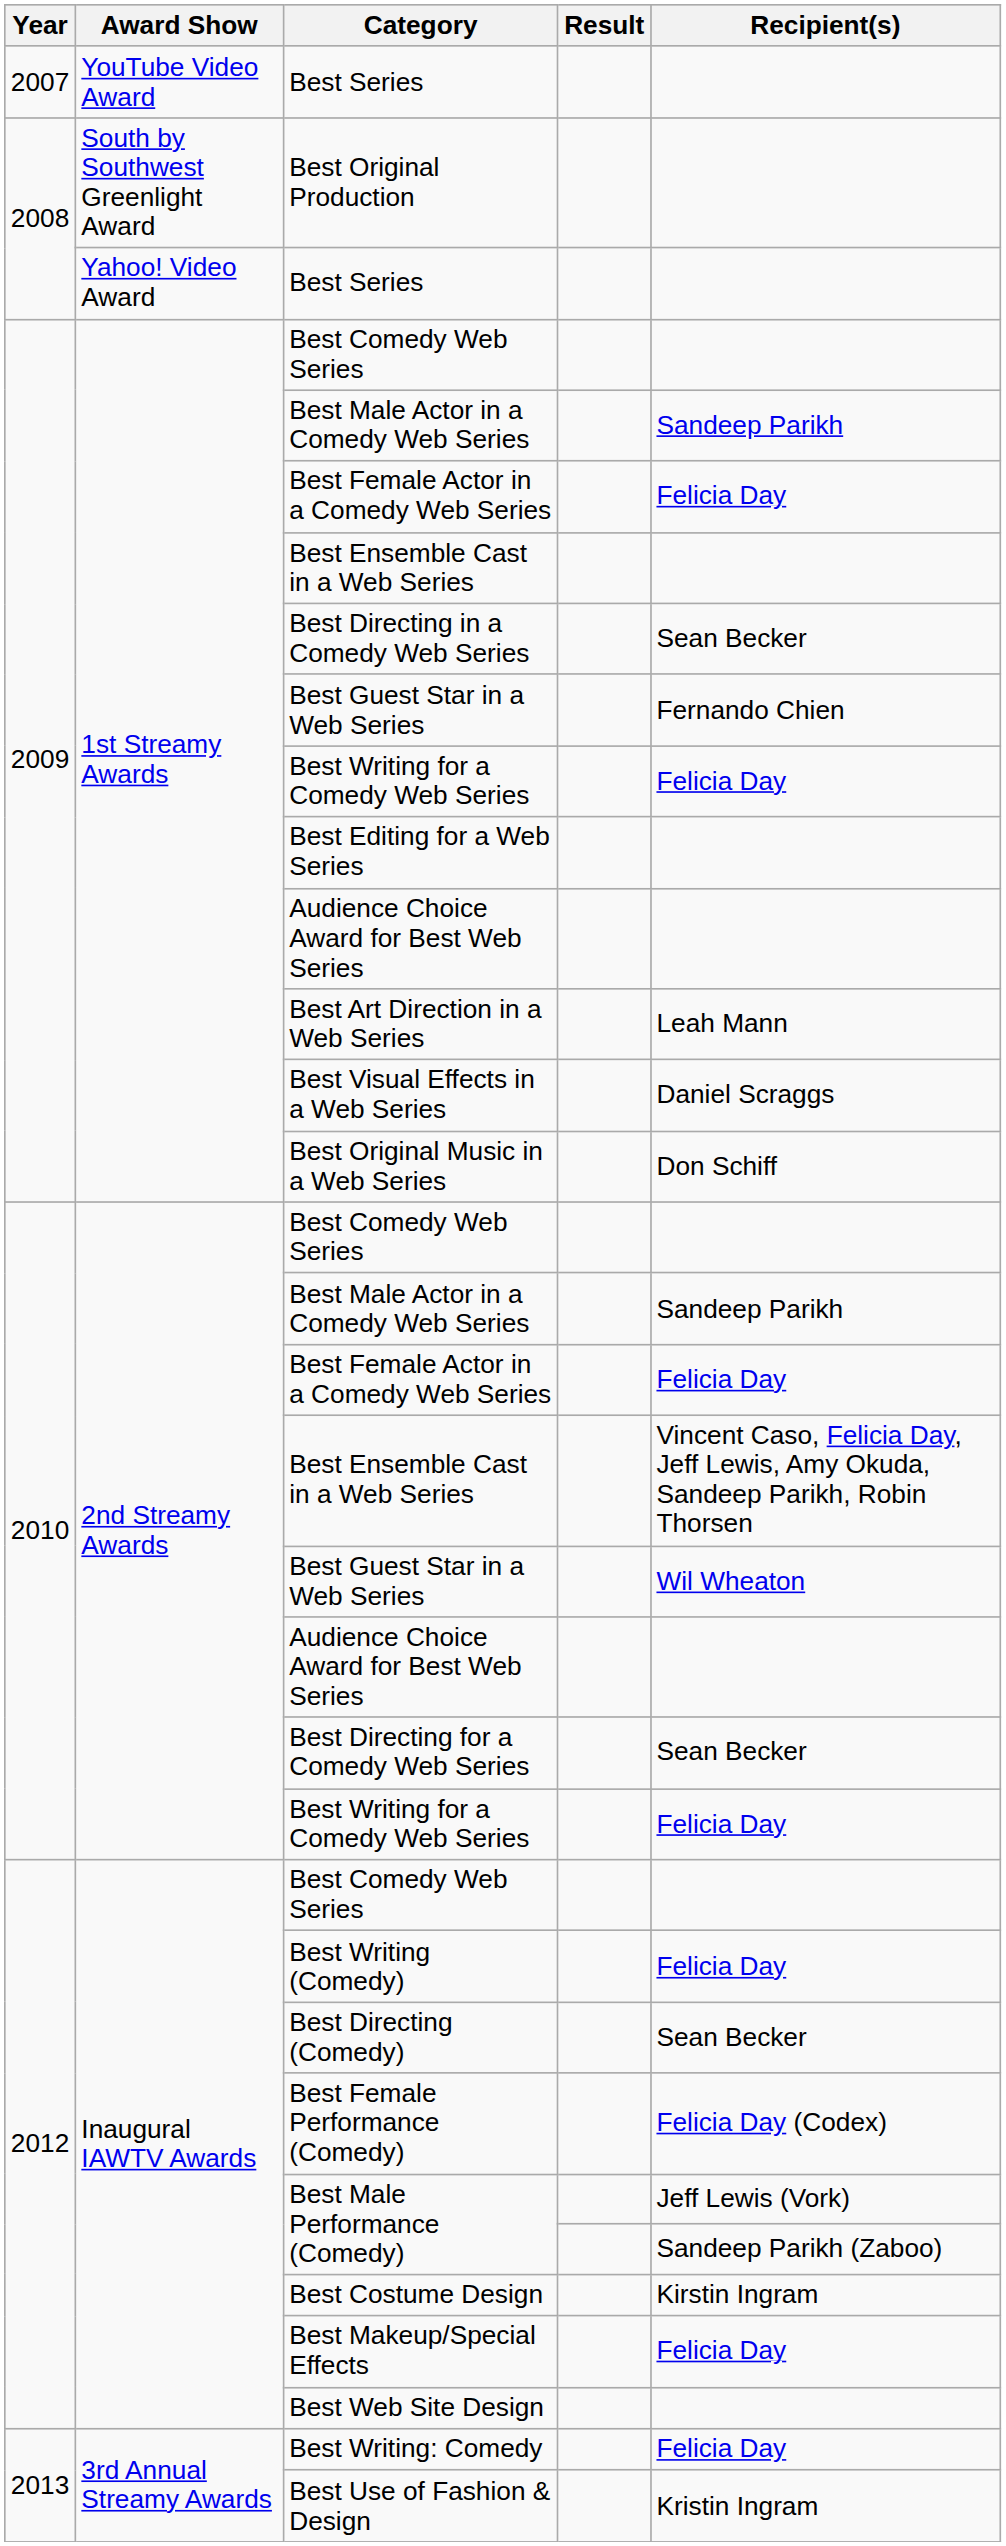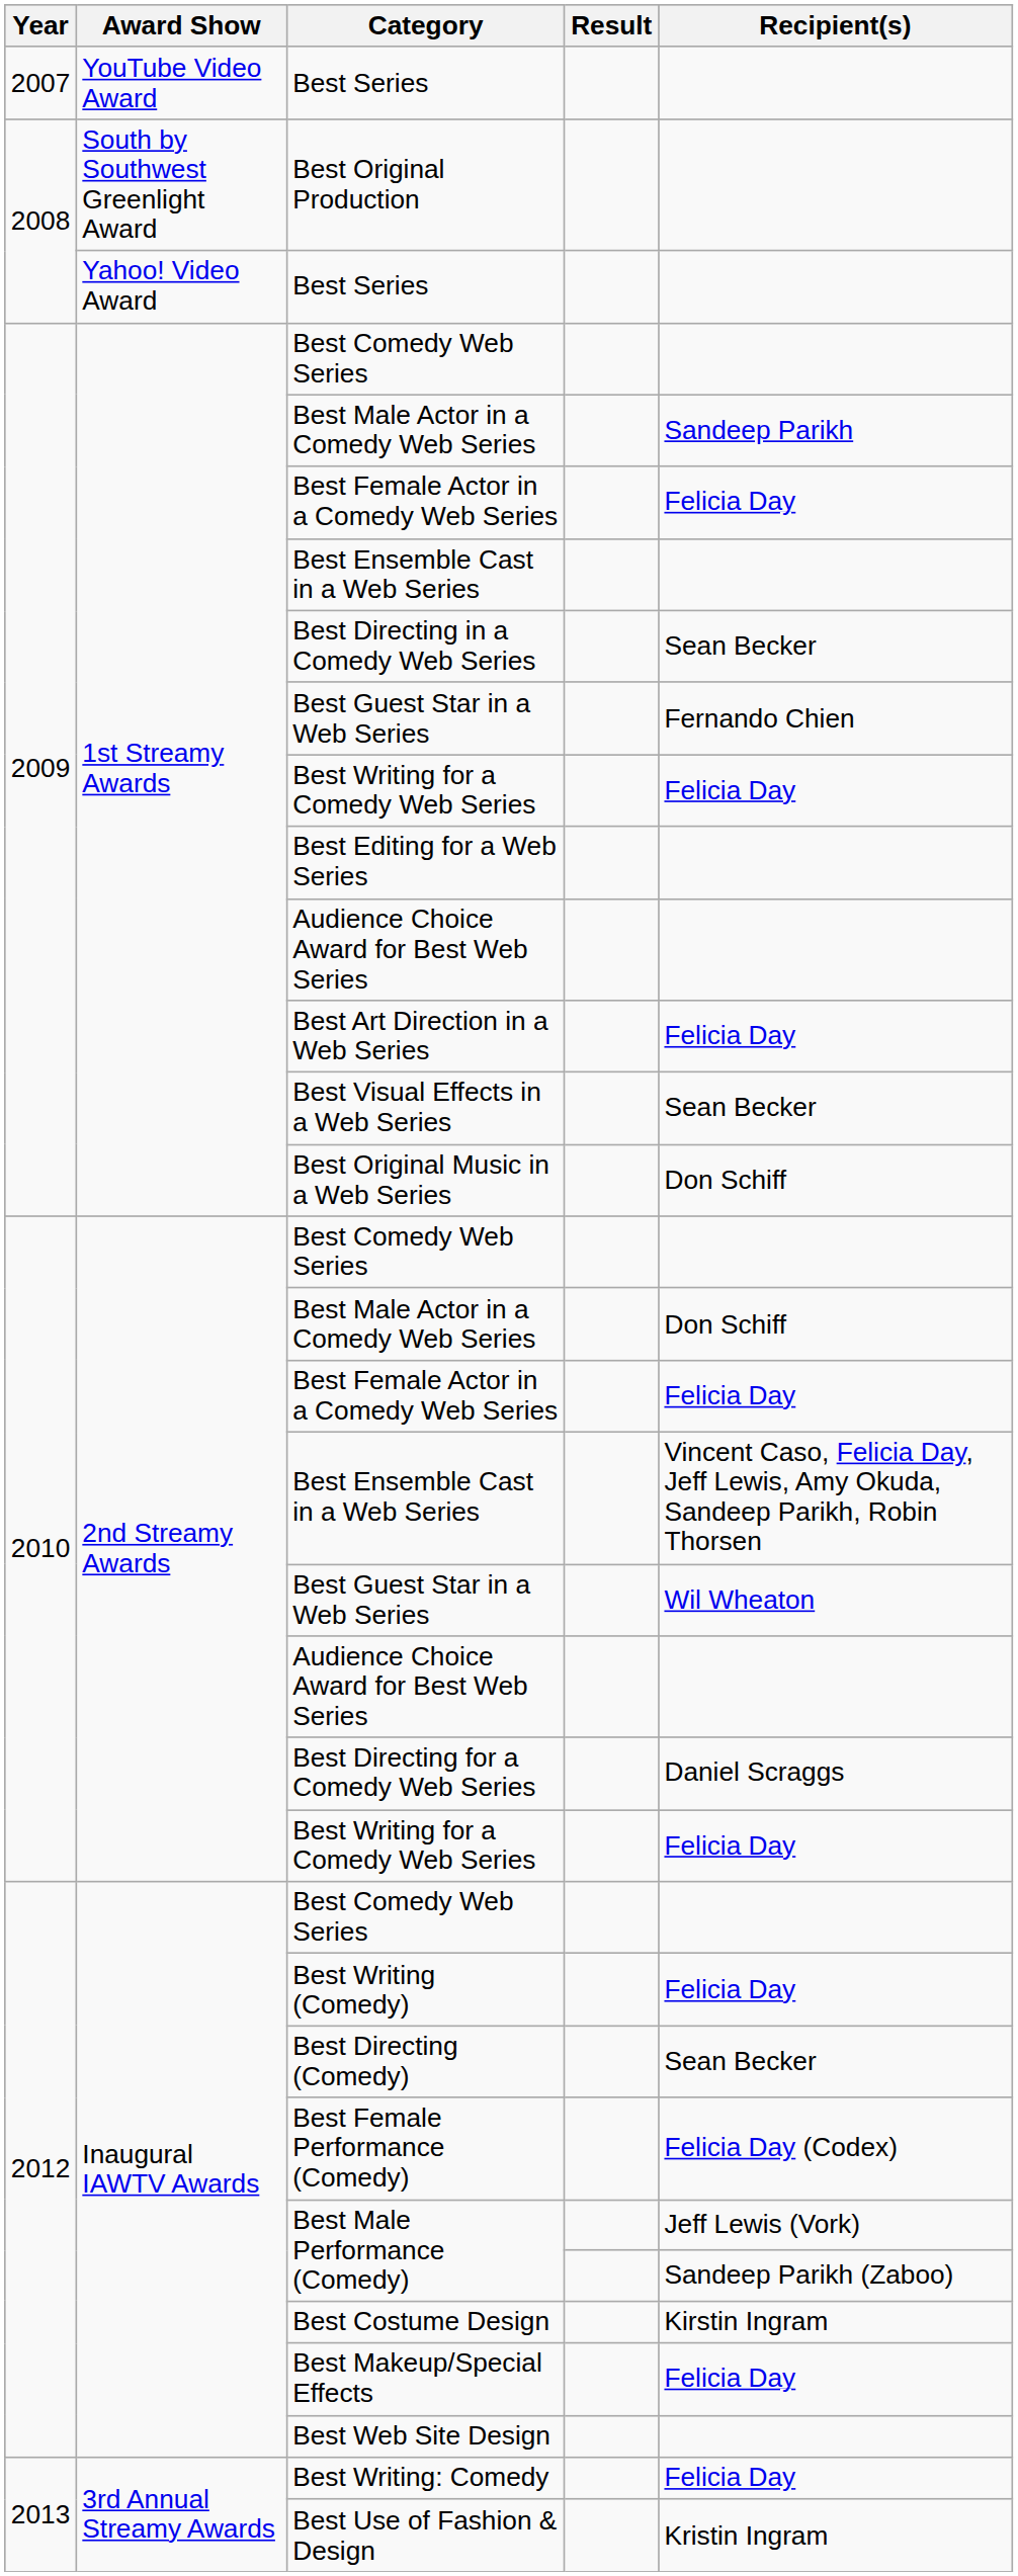 <table class="wikitable">
 <tr>
 <th>Year</th>
 <th>Award Show</th>
 <th>Category</th>
 <th>Result</th>
 <th>Recipient(s)</th>
 </tr>
 <tr>
 <td>2007</td>
 <td><a href='#'>YouTube Video Award</a></td>
 <td>Best Series</td>
 <td></td>
 <td></td>
 </tr>
 <tr>
 <td rowspan="2">2008</td>
 <td><a href='#'>South by Southwest</a> Greenlight Award</td>
 <td>Best Original Production</td>
 <td></td>
 <td></td>
 </tr>
 <tr>
 <td><a href='#'>Yahoo! Video</a> Award</td>
 <td>Best Series</td>
 <td></td>
 <td></td>
 </tr>
 <tr>
 <td rowspan="12">2009</td>
 <td rowspan="12"><a href='#'>1st Streamy Awards</a></td>
 <td>Best Comedy Web Series</td>
 <td></td>
 <td></td>
 </tr>
 <tr>
 <td>Best Male Actor in a Comedy Web Series</td>
 <td></td>
 <td><a href='#'>Sandeep Parikh</a></td>
 </tr>
 <tr>
 <td>Best Female Actor in a Comedy Web Series</td>
 <td></td>
 <td><a href='#'>Felicia Day</a></td>
 </tr>
 <tr>
 <td>Best Ensemble Cast in a Web Series</td>
 <td></td>
 <td></td>
 </tr>
 <tr>
 <td>Best Directing in a Comedy Web Series</td>
 <td></td>
 <td>Sean Becker</td>
 </tr>
 <tr>
 <td>Best Guest Star in a Web Series</td>
 <td></td>
 <td>Fernando Chien</td>
 </tr>
 <tr>
 <td>Best Writing for a Comedy Web Series</td>
 <td></td>
 <td><a href='#'>Felicia Day</a></td>
 </tr>
 <tr>
 <td>Best Editing for a Web Series</td>
 <td></td>
 <td></td>
 </tr>
 <tr>
 <td>Audience Choice Award for Best Web Series</td>
 <td></td>
 <td></td>
 </tr>
 <tr>
 <td>Best Art Direction in a Web Series</td>
 <td></td>
-<td>Leah Mann</td>
+<td><a href='#'>Felicia Day</a></td>
 </tr>
 <tr>
 <td>Best Visual Effects in a Web Series</td>
 <td></td>
-<td>Daniel Scraggs</td>
+<td>Sean Becker</td>
 </tr>
 <tr>
 <td>Best Original Music in a Web Series</td>
 <td></td>
 <td>Don Schiff</td>
 </tr>
 <tr>
 <td rowspan="8">2010</td>
 <td rowspan="8"><a href='#'>2nd Streamy Awards</a></td>
 <td>Best Comedy Web Series</td>
 <td></td>
 <td></td>
 </tr>
 <tr>
 <td>Best Male Actor in a Comedy Web Series</td>
 <td></td>
-<td>Sandeep Parikh</td>
+<td>Don Schiff</td>
 </tr>
 <tr>
 <td>Best Female Actor in a Comedy Web Series</td>
 <td></td>
 <td><a href='#'>Felicia Day</a></td>
 </tr>
 <tr>
 <td>Best Ensemble Cast in a Web Series</td>
 <td></td>
 <td>Vincent Caso, <a href='#'>Felicia Day</a>, Jeff Lewis, Amy Okuda, Sandeep Parikh, Robin Thorsen</td>
 </tr>
 <tr>
 <td>Best Guest Star in a Web Series</td>
 <td></td>
 <td><a href='#'>Wil Wheaton</a></td>
 </tr>
 <tr>
 <td>Audience Choice Award for Best Web Series</td>
 <td></td>
 <td></td>
 </tr>
 <tr>
 <td>Best Directing for a Comedy Web Series</td>
 <td></td>
-<td>Sean Becker</td>
+<td>Daniel Scraggs</td>
 </tr>
 <tr>
 <td>Best Writing for a Comedy Web Series</td>
 <td></td>
 <td><a href='#'>Felicia Day</a></td>
 </tr>
 <tr>
 <td rowspan="9">2012</td>
 <td rowspan="9">Inaugural <a href='#'>IAWTV Awards</a></td>
 <td>Best Comedy Web Series</td>
 <td></td>
 <td></td>
 </tr>
 <tr>
 <td>Best Writing (Comedy)</td>
 <td></td>
 <td><a href='#'>Felicia Day</a></td>
 </tr>
 <tr>
 <td>Best Directing (Comedy)</td>
 <td></td>
 <td>Sean Becker</td>
 </tr>
 <tr>
 <td>Best Female Performance (Comedy)</td>
 <td></td>
 <td><a href='#'>Felicia Day</a> (Codex)</td>
 </tr>
 <tr>
 <td rowspan="2">Best Male Performance (Comedy)</td>
 <td></td>
 <td>Jeff Lewis (Vork)</td>
 </tr>
 <tr>
 <td></td>
 <td>Sandeep Parikh (Zaboo)</td>
 </tr>
 <tr>
 <td>Best Costume Design</td>
 <td></td>
 <td>Kirstin Ingram</td>
 </tr>
 <tr>
 <td>Best Makeup/Special Effects</td>
 <td></td>
 <td><a href='#'>Felicia Day</a></td>
 </tr>
 <tr>
 <td>Best Web Site Design</td>
 <td></td>
 <td></td>
 </tr>
 <tr>
 <td rowspan="2">2013</td>
 <td rowspan="2"><a href='#'>3rd Annual Streamy Awards</a></td>
 <td>Best Writing: Comedy</td>
 <td></td>
 <td><a href='#'>Felicia Day</a></td>
 </tr>
 <tr>
 <td>Best Use of Fashion & Design</td>
 <td></td>
 <td>Kristin Ingram</td>
 </tr>
 </table>
